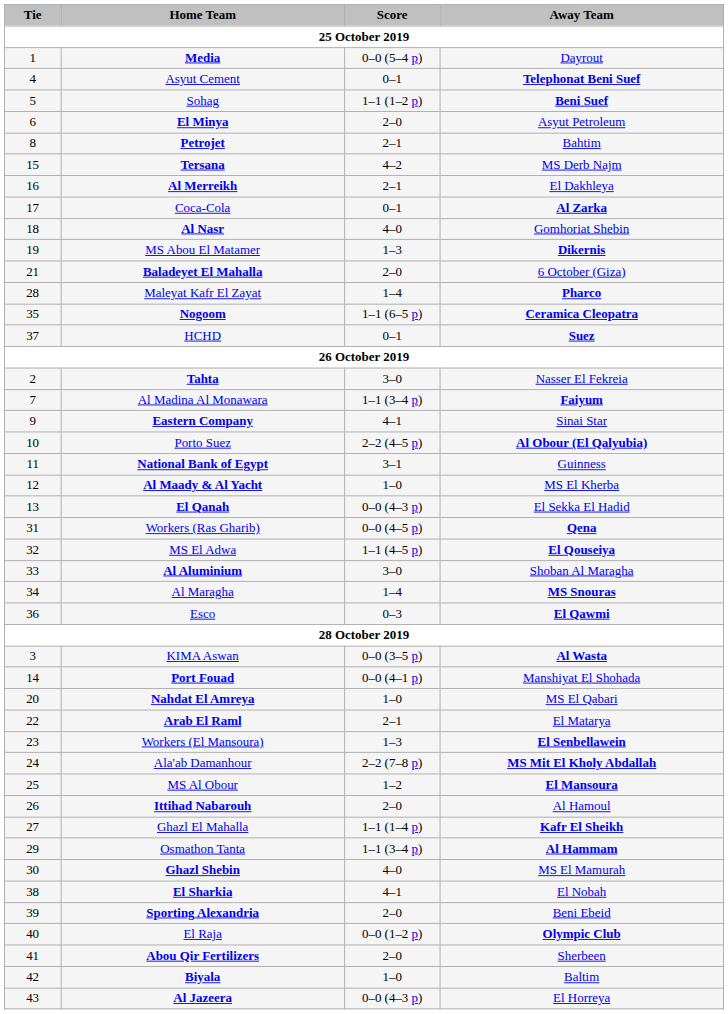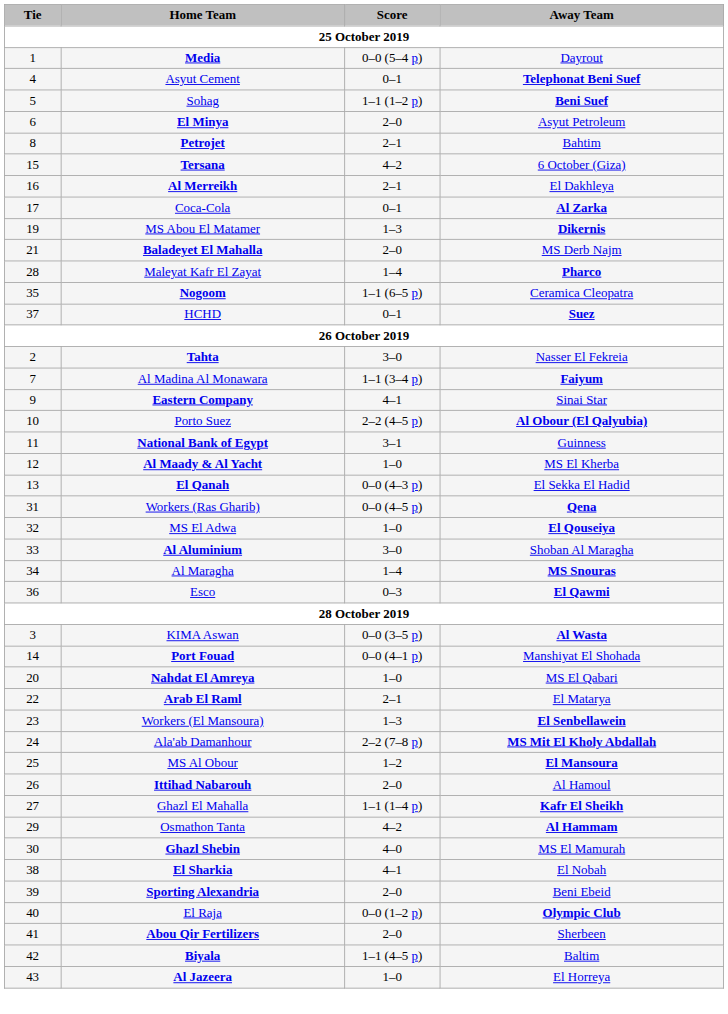 <table class="wikitable" style="width: 800px; height:50px; background:WhiteSmoke; text-align:center; font-size:90%">
 <tr>
 <td scope="col" style="width:  7.25%; background:silver;"><strong>Tie</strong></td>
 <td scope="col" style="width: 36.50%; background:silver;"><strong>Home Team</strong></td>
 <td scope="col" style="width: 12.25%; background:silver;"><strong>Score</strong></td>
 <td scope="col" style="width: 36.50%; background:silver;"><strong>Away Team</strong></td>
 </tr>
 <tr>
 <td colspan=4 style= background:White><strong>25 October 2019</strong></td>
 </tr>
 <tr>
 <td>1</td>
 <td><strong><a href='#'>Media</a></strong></td>
 <td>0–0 (5–4 <a href='#'>p</a>)</td>
 <td><a href='#'>Dayrout</a></td>
 </tr>
 <tr>
 <td>4</td>
 <td><a href='#'>Asyut Cement</a></td>
 <td>0–1</td>
 <td><strong><a href='#'>Telephonat Beni Suef</a></strong></td>
 </tr>
 <tr>
 <td>5</td>
 <td><a href='#'>Sohag</a></td>
 <td>1–1 (1–2 <a href='#'>p</a>)</td>
 <td><strong><a href='#'>Beni Suef</a></strong></td>
 </tr>
 <tr>
 <td>6</td>
 <td><strong><a href='#'>El Minya</a></strong></td>
 <td>2–0</td>
 <td><a href='#'>Asyut Petroleum</a></td>
 </tr>
 <tr>
 <td>8</td>
 <td><strong><a href='#'>Petrojet</a></strong></td>
 <td>2–1</td>
 <td><a href='#'>Bahtim</a></td>
 </tr>
 <tr>
 <td>15</td>
 <td><strong><a href='#'>Tersana</a></strong></td>
 <td>4–2</td>
-<td><a href='#'>MS Derb Najm</a></td>
+<td><a href='#'>6 October (Giza)</a></td>
 </tr>
 <tr>
 <td>16</td>
 <td><strong><a href='#'>Al Merreikh</a></strong></td>
 <td>2–1</td>
 <td><a href='#'>El Dakhleya</a></td>
 </tr>
 <tr>
 <td>17</td>
 <td><a href='#'>Coca-Cola</a></td>
 <td>0–1</td>
 <td><strong><a href='#'>Al Zarka</a></strong></td>
 </tr>
 <tr>
-<td>18</td>
-<td><strong><a href='#'>Al Nasr</a></strong></td>
-<td>4–0</td>
-<td><a href='#'>Gomhoriat Shebin</a></td>
-</tr>
-<tr>
 <td>19</td>
 <td><a href='#'>MS Abou El Matamer</a></td>
 <td>1–3</td>
 <td><strong><a href='#'>Dikernis</a></strong></td>
 </tr>
 <tr>
 <td>21</td>
 <td><strong><a href='#'>Baladeyet El Mahalla</a></strong></td>
 <td>2–0</td>
-<td><a href='#'>6 October (Giza)</a></td>
+<td><a href='#'>MS Derb Najm</a></td>
 </tr>
 <tr>
 <td>28</td>
 <td><a href='#'>Maleyat Kafr El Zayat</a></td>
 <td>1–4</td>
 <td><strong><a href='#'>Pharco</a></strong></td>
 </tr>
 <tr>
 <td>35</td>
 <td><strong><a href='#'>Nogoom</a></strong></td>
 <td>1–1 (6–5 <a href='#'>p</a>)</td>
-<td><strong><a href='#'>Ceramica Cleopatra</a></strong></td>
+<td><a href='#'>Ceramica Cleopatra</a></td>
 </tr>
 <tr>
 <td>37</td>
 <td><a href='#'>HCHD</a></td>
 <td>0–1</td>
 <td><strong><a href='#'>Suez</a></strong></td>
 </tr>
 <tr>
 <td colspan=4 style= background:White><strong>26 October 2019</strong></td>
 </tr>
 <tr>
 <td>2</td>
 <td><strong><a href='#'>Tahta</a></strong></td>
 <td>3–0</td>
 <td><a href='#'>Nasser El Fekreia</a></td>
 </tr>
 <tr>
 <td>7</td>
 <td><a href='#'>Al Madina Al Monawara</a></td>
 <td>1–1 (3–4 <a href='#'>p</a>)</td>
 <td><strong><a href='#'>Faiyum</a></strong></td>
 </tr>
 <tr>
 <td>9</td>
 <td><strong><a href='#'>Eastern Company</a></strong></td>
 <td>4–1</td>
 <td><a href='#'>Sinai Star</a></td>
 </tr>
 <tr>
 <td>10</td>
 <td><a href='#'>Porto Suez</a></td>
 <td>2–2 (4–5 <a href='#'>p</a>)</td>
 <td><strong><a href='#'>Al Obour (El Qalyubia)</a></strong></td>
 </tr>
 <tr>
 <td>11</td>
 <td><strong><a href='#'>National Bank of Egypt</a></strong></td>
 <td>3–1</td>
 <td><a href='#'>Guinness</a></td>
 </tr>
 <tr>
 <td>12</td>
 <td><strong><a href='#'>Al Maady & Al Yacht</a></strong></td>
 <td>1–0</td>
 <td><a href='#'>MS El Kherba</a></td>
 </tr>
 <tr>
 <td>13</td>
 <td><strong><a href='#'>El Qanah</a></strong></td>
 <td>0–0 (4–3 <a href='#'>p</a>)</td>
 <td><a href='#'>El Sekka El Hadid</a></td>
 </tr>
 <tr>
 <td>31</td>
 <td><a href='#'>Workers (Ras Gharib)</a></td>
 <td>0–0 (4–5 <a href='#'>p</a>)</td>
 <td><strong><a href='#'>Qena</a></strong></td>
 </tr>
 <tr>
 <td>32</td>
 <td><a href='#'>MS El Adwa</a></td>
-<td>1–1 (4–5 <a href='#'>p</a>)</td>
+<td>1–0</td>
 <td><strong><a href='#'>El Qouseiya</a></strong></td>
 </tr>
 <tr>
 <td>33</td>
 <td><strong><a href='#'>Al Aluminium</a></strong></td>
 <td>3–0</td>
 <td><a href='#'>Shoban Al Maragha</a></td>
 </tr>
 <tr>
 <td>34</td>
 <td><a href='#'>Al Maragha</a></td>
 <td>1–4</td>
 <td><strong><a href='#'>MS Snouras</a></strong></td>
 </tr>
 <tr>
 <td>36</td>
 <td><a href='#'>Esco</a></td>
 <td>0–3</td>
 <td><strong><a href='#'>El Qawmi</a></strong></td>
 </tr>
 <tr>
 <td colspan=4 style= background:White><strong>28 October 2019</strong></td>
 </tr>
 <tr>
 <td>3</td>
 <td><a href='#'>KIMA Aswan</a></td>
 <td>0–0 (3–5 <a href='#'>p</a>)</td>
 <td><strong><a href='#'>Al Wasta</a></strong></td>
 </tr>
 <tr>
 <td>14</td>
 <td><strong><a href='#'>Port Fouad</a></strong></td>
 <td>0–0 (4–1 <a href='#'>p</a>)</td>
 <td><a href='#'>Manshiyat El Shohada</a></td>
 </tr>
 <tr>
 <td>20</td>
 <td><strong><a href='#'>Nahdat El Amreya</a></strong></td>
 <td>1–0</td>
 <td><a href='#'>MS El Qabari</a></td>
 </tr>
 <tr>
 <td>22</td>
 <td><strong><a href='#'>Arab El Raml</a></strong></td>
 <td>2–1</td>
 <td><a href='#'>El Matarya</a></td>
 </tr>
 <tr>
 <td>23</td>
 <td><a href='#'>Workers (El Mansoura)</a></td>
 <td>1–3</td>
 <td><strong><a href='#'>El Senbellawein</a></strong></td>
 </tr>
 <tr>
 <td>24</td>
 <td><a href='#'>Ala'ab Damanhour</a></td>
 <td>2–2 (7–8 <a href='#'>p</a>)</td>
 <td><strong><a href='#'>MS Mit El Kholy Abdallah</a></strong></td>
 </tr>
 <tr>
 <td>25</td>
 <td><a href='#'>MS Al Obour</a></td>
 <td>1–2</td>
 <td><strong><a href='#'>El Mansoura</a></strong></td>
 </tr>
 <tr>
 <td>26</td>
 <td><strong><a href='#'>Ittihad Nabarouh</a></strong></td>
 <td>2–0</td>
 <td><a href='#'>Al Hamoul</a></td>
 </tr>
 <tr>
 <td>27</td>
 <td><a href='#'>Ghazl El Mahalla</a></td>
 <td>1–1 (1–4 <a href='#'>p</a>)</td>
 <td><strong><a href='#'>Kafr El Sheikh</a></strong></td>
 </tr>
 <tr>
 <td>29</td>
 <td><a href='#'>Osmathon Tanta</a></td>
-<td>1–1 (3–4 <a href='#'>p</a>)</td>
+<td>4–2</td>
 <td><strong><a href='#'>Al Hammam</a></strong></td>
 </tr>
 <tr>
 <td>30</td>
 <td><strong><a href='#'>Ghazl Shebin</a></strong></td>
 <td>4–0</td>
 <td><a href='#'>MS El Mamurah</a></td>
 </tr>
 <tr>
 <td>38</td>
 <td><strong><a href='#'>El Sharkia</a></strong></td>
 <td>4–1</td>
 <td><a href='#'>El Nobah</a></td>
 </tr>
 <tr>
 <td>39</td>
 <td><strong><a href='#'>Sporting Alexandria</a></strong></td>
 <td>2–0</td>
 <td><a href='#'>Beni Ebeid</a></td>
 </tr>
 <tr>
 <td>40</td>
 <td><a href='#'>El Raja</a></td>
 <td>0–0 (1–2 <a href='#'>p</a>)</td>
 <td><strong><a href='#'>Olympic Club</a></strong></td>
 </tr>
 <tr>
 <td>41</td>
 <td><strong><a href='#'>Abou Qir Fertilizers</a></strong></td>
 <td>2–0</td>
 <td><a href='#'>Sherbeen</a></td>
 </tr>
 <tr>
 <td>42</td>
 <td><strong><a href='#'>Biyala</a></strong></td>
-<td>1–0</td>
+<td>1–1 (4–5 <a href='#'>p</a>)</td>
 <td><a href='#'>Baltim</a></td>
 </tr>
 <tr>
 <td>43</td>
 <td><strong><a href='#'>Al Jazeera</a></strong></td>
-<td>0–0 (4–3 <a href='#'>p</a>)</td>
+<td>1–0</td>
 <td><a href='#'>El Horreya</a></td>
 </tr>
 </table>
